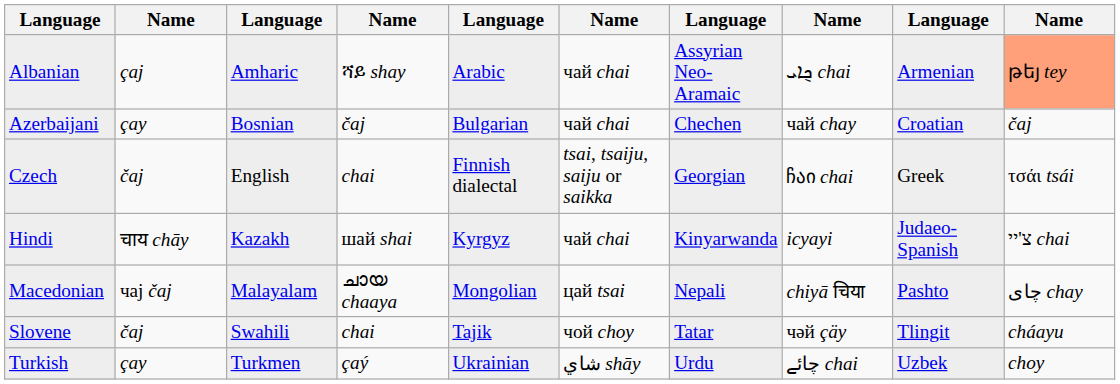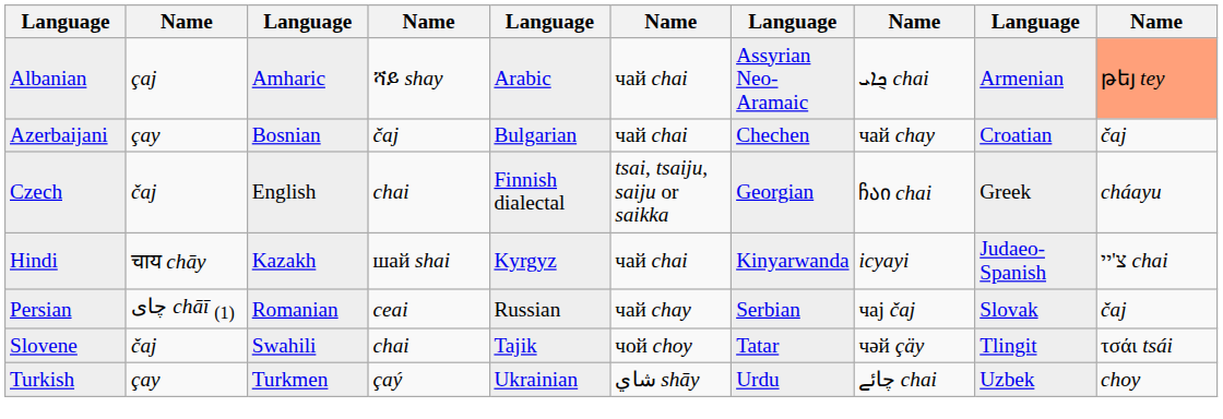 <table class="wikitable">
 <tr>
 <th style="width:85px;">Language</th>
 <th style="width:85px;">Name</th>
 <th style="width:85px;">Language</th>
 <th style="width:85px;">Name</th>
 <th style="width:85px;">Language</th>
 <th style="width:85px;">Name</th>
 <th style="width:85px;">Language</th>
 <th style="width:85px;">Name</th>
 <th style="width:85px;">Language</th>
 <th style="width:85px;">Name</th>
 </tr>
 <tr>
 <td style="background:#eee;"><a href='#'>Albanian</a></td>
 <td><em>çaj</em></td>
 <td style="background:#eee;"><a href='#'>Amharic</a></td>
 <td>ሻይ <em>shay</em></td>
 <td style="background:#eee;"><a href='#'>Arabic</a></td>
 <td>чай <em>chai</em></td>
 <td style="background:#eee;"><a href='#'>Assyrian Neo-Aramaic</a></td>
 <td>ܟ݈ܐܝ <em>chai</em></td>
 <td style="background:#eee;"><a href='#'>Armenian</a></td>
 <td style="background: lightsalmon;">թեյ <em>tey</em></td>
 </tr>
 <tr>
 <td style="background:#eee;"><a href='#'>Azerbaijani</a></td>
 <td><em>çay</em></td>
 <td style="background:#eee;"><a href='#'>Bosnian</a></td>
 <td><em>čaj</em></td>
 <td style="background:#eee;"><a href='#'>Bulgarian</a></td>
 <td>чай <em>chai</em></td>
 <td style="background:#eee;"><a href='#'>Chechen</a></td>
 <td>чай <em>chay</em></td>
 <td style="background:#eee;"><a href='#'>Croatian</a></td>
 <td><em>čaj</em></td>
 </tr>
 <tr>
 <td style="background:#eee;"><a href='#'>Czech</a></td>
 <td><em>čaj</em></td>
 <td style="background:#eee;">English</td>
 <td><em>chai</em></td>
 <td style="background:#eee;"><a href='#'>Finnish</a> dialectal</td>
 <td><em>tsai</em>, <em>tsaiju</em>, <em>saiju</em> or <em>saikka</em></td>
 <td style="background:#eee;"><a href='#'>Georgian</a></td>
 <td>ჩაი <em>chai</em></td>
 <td style="background:#eee;">Greek</td>
-<td>τσάι <em>tsái</em></td>
+<td><em>cháayu</em></td>
 </tr>
 <tr>
 <td style="background:#eee;"><a href='#'>Hindi</a></td>
 <td>चाय <em>chāy</em></td>
 <td style="background:#eee;"><a href='#'>Kazakh</a></td>
 <td>шай <em>shai</em></td>
 <td style="background:#eee;"><a href='#'>Kyrgyz</a></td>
 <td>чай <em>chai</em></td>
 <td style="background:#eee;"><a href='#'>Kinyarwanda</a></td>
 <td><em>icyayi</em></td>
 <td style="background:#eee;"><a href='#'>Judaeo-Spanish</a></td>
 <td>צ'יי <em>chai</em></td>
 </tr>
 <tr>
-<td style="background:#eee;"><a href='#'>Macedonian</a></td>
+<td style="background:#eee;"><a href='#'>Persian</a></td>
+<td>چای <em>chāī</em> <sub>(1)</sub></td>
+<td style="background:#eee;"><a href='#'>Romanian</a></td>
+<td><em>ceai</em></td>
+<td style="background:#eee;">Russian</td>
+<td>чай <em>chay</em></td>
+<td style="background:#eee;"><a href='#'>Serbian</a></td>
 <td>чај <em>čaj</em></td>
-<td style="background:#eee;"><a href='#'>Malayalam</a></td>
-<td>ചായ <em>chaaya</em></td>
-<td style="background:#eee;"><a href='#'>Mongolian</a></td>
-<td>цай <em>tsai</em></td>
-<td style="background:#eee;"><a href='#'>Nepali</a></td>
-<td><em>chiyā</em> चिया</td>
-<td style="background:#eee;"><a href='#'>Pashto</a></td>
-<td>چای <em>chay</em></td>
+<td style="background:#eee;"><a href='#'>Slovak</a></td>
+<td><em>čaj</em></td>
 </tr>
 <tr>
 <td style="background:#eee;"><a href='#'>Slovene</a></td>
 <td><em>čaj</em></td>
 <td style="background:#eee;"><a href='#'>Swahili</a></td>
 <td><em>chai</em></td>
 <td style="background:#eee;"><a href='#'>Tajik</a></td>
 <td>чой <em>choy</em></td>
 <td style="background:#eee;"><a href='#'>Tatar</a></td>
 <td>чәй <em>çäy</em></td>
 <td style="background:#eee;"><a href='#'>Tlingit</a></td>
-<td><em>cháayu</em></td>
+<td>τσάι <em>tsái</em></td>
 </tr>
 <tr>
 <td style="background:#eee;"><a href='#'>Turkish</a></td>
 <td><em>çay</em></td>
 <td style="background:#eee;"><a href='#'>Turkmen</a></td>
 <td><em>çaý</em></td>
 <td style="background:#eee;"><a href='#'>Ukrainian</a></td>
 <td>شاي <em>shāy</em></td>
 <td style="background:#eee;"><a href='#'>Urdu</a></td>
 <td>چائے <em>chai</em></td>
 <td style="background:#eee;"><a href='#'>Uzbek</a></td>
 <td><em>choy</em></td>
 </tr>
 </table>
